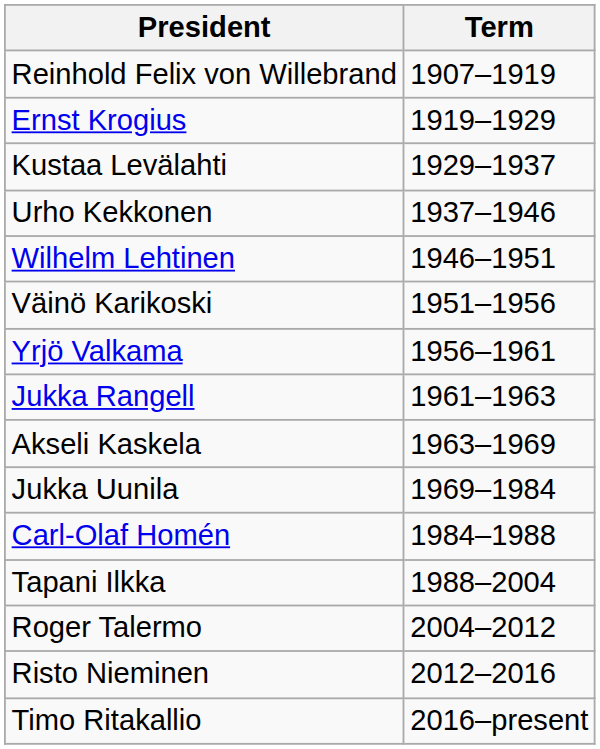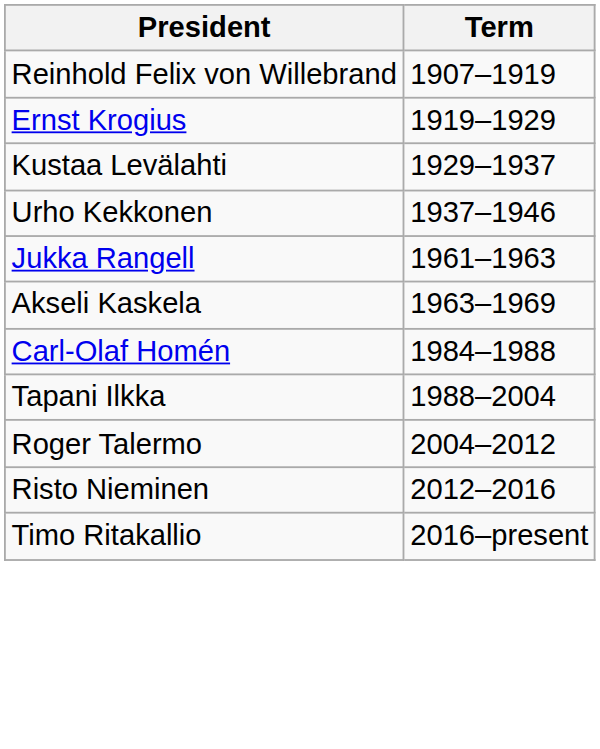 <table class="wikitable">
 <tr>
 <th>President</th>
 <th>Term</th>
 </tr>
 <tr>
 <td>Reinhold Felix von Willebrand</td>
 <td>1907–1919</td>
 </tr>
 <tr>
 <td><a href='#'>Ernst Krogius</a></td>
 <td>1919–1929</td>
 </tr>
 <tr>
 <td>Kustaa Levälahti</td>
 <td>1929–1937</td>
 </tr>
 <tr>
 <td>Urho Kekkonen</td>
 <td>1937–1946</td>
 </tr>
 <tr>
-<td><a href='#'>Wilhelm Lehtinen</a></td>
-<td>1946–1951</td>
-</tr>
-<tr>
-<td>Väinö Karikoski</td>
-<td>1951–1956</td>
-</tr>
-<tr>
-<td><a href='#'>Yrjö Valkama</a></td>
-<td>1956–1961</td>
-</tr>
-<tr>
 <td><a href='#'>Jukka Rangell</a></td>
 <td>1961–1963</td>
 </tr>
 <tr>
 <td>Akseli Kaskela</td>
 <td>1963–1969</td>
-</tr>
-<tr>
-<td>Jukka Uunila</td>
-<td>1969–1984</td>
 </tr>
 <tr>
 <td><a href='#'>Carl-Olaf Homén</a></td>
 <td>1984–1988</td>
 </tr>
 <tr>
 <td>Tapani Ilkka</td>
 <td>1988–2004</td>
 </tr>
 <tr>
 <td>Roger Talermo</td>
 <td>2004–2012</td>
 </tr>
 <tr>
 <td>Risto Nieminen</td>
 <td>2012–2016</td>
 </tr>
 <tr>
 <td>Timo Ritakallio</td>
 <td>2016–present</td>
 </tr>
 </table>
